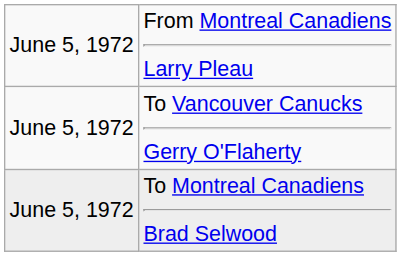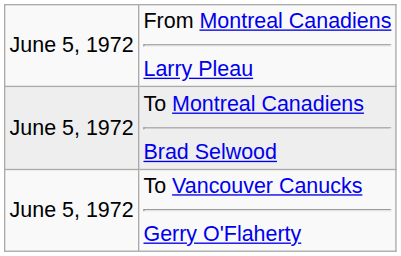 <table class="wikitable">
 <tr>
 <td>June 5, 1972</td>
 <td valign="top">From <a href='#'>Montreal Canadiens</a><hr><a href='#'>Larry Pleau</a></td>
 </tr>
+<tr bgcolor="#eeeeee">
+<td>June 5, 1972</td>
+<td valign="top">To <a href='#'>Montreal Canadiens</a><hr><a href='#'>Brad Selwood</a></td>
+</tr>
 <tr>
 <td>June 5, 1972</td>
 <td valign="top">To <a href='#'>Vancouver Canucks</a><hr><a href='#'>Gerry O'Flaherty</a></td>
 </tr>
-<tr bgcolor="#eeeeee">
-<td>June 5, 1972</td>
-<td valign="top">To <a href='#'>Montreal Canadiens</a><hr><a href='#'>Brad Selwood</a></td>
-</tr>
 </table>
